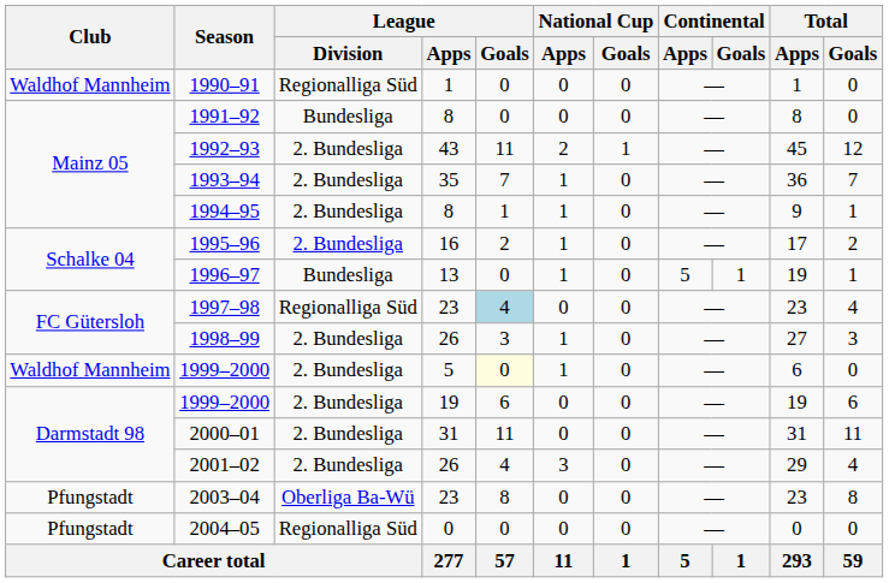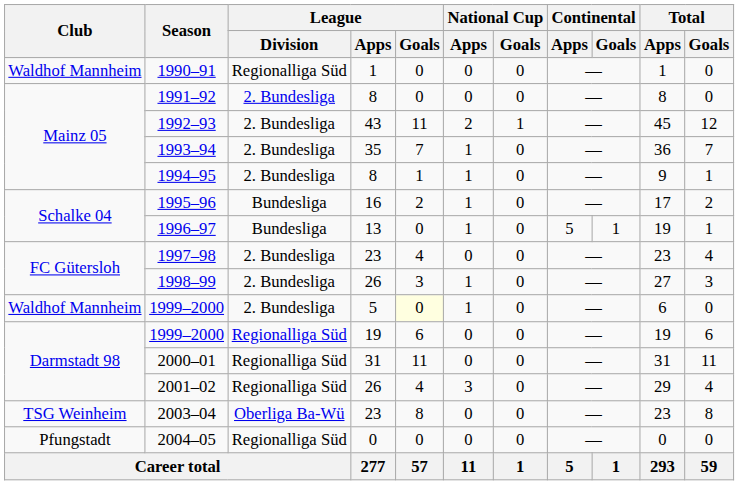 <table class="wikitable" style="text-align:center">
 <tr>
 <th rowspan="2">Club</th>
 <th rowspan="2">Season</th>
 <th colspan="3">League</th>
 <th colspan="2">National Cup</th>
 <th colspan="2">Continental</th>
 <th colspan="2">Total</th>
 </tr>
 <tr>
 <th>Division</th>
 <th>Apps</th>
 <th>Goals</th>
 <th>Apps</th>
 <th>Goals</th>
 <th>Apps</th>
 <th>Goals</th>
 <th>Apps</th>
 <th>Goals</th>
 </tr>
 <tr>
 <td><a href='#'>Waldhof Mannheim</a></td>
 <td><a href='#'>1990–91</a></td>
 <td>Regionalliga Süd</td>
 <td>1</td>
 <td>0</td>
 <td>0</td>
 <td>0</td>
 <td colspan="2">—</td>
 <td>1</td>
 <td>0</td>
 </tr>
 <tr>
 <td rowspan="4"><a href='#'>Mainz 05</a></td>
 <td><a href='#'>1991–92</a></td>
-<td>Bundesliga</td>
+<td><a href='#'>2. Bundesliga</a></td>
 <td>8</td>
 <td>0</td>
 <td>0</td>
 <td>0</td>
 <td colspan="2">—</td>
 <td>8</td>
 <td>0</td>
 </tr>
 <tr>
 <td><a href='#'>1992–93</a></td>
 <td>2. Bundesliga</td>
 <td>43</td>
 <td>11</td>
 <td>2</td>
 <td>1</td>
 <td colspan="2">—</td>
 <td>45</td>
 <td>12</td>
 </tr>
 <tr>
 <td><a href='#'>1993–94</a></td>
 <td>2. Bundesliga</td>
 <td>35</td>
 <td>7</td>
 <td>1</td>
 <td>0</td>
 <td colspan="2">—</td>
 <td>36</td>
 <td>7</td>
 </tr>
 <tr>
 <td><a href='#'>1994–95</a></td>
 <td>2. Bundesliga</td>
 <td>8</td>
 <td>1</td>
 <td>1</td>
 <td>0</td>
 <td colspan="2">—</td>
 <td>9</td>
 <td>1</td>
 </tr>
 <tr>
 <td rowspan="2"><a href='#'>Schalke 04</a></td>
 <td><a href='#'>1995–96</a></td>
-<td><a href='#'>2. Bundesliga</a></td>
+<td>Bundesliga</td>
 <td>16</td>
 <td>2</td>
 <td>1</td>
 <td>0</td>
 <td colspan="2">—</td>
 <td>17</td>
 <td>2</td>
 </tr>
 <tr>
 <td><a href='#'>1996–97</a></td>
 <td>Bundesliga</td>
 <td>13</td>
 <td>0</td>
 <td>1</td>
 <td>0</td>
 <td>5</td>
 <td>1</td>
 <td>19</td>
 <td>1</td>
 </tr>
 <tr>
 <td rowspan="2"><a href='#'>FC Gütersloh</a></td>
 <td><a href='#'>1997–98</a></td>
-<td>Regionalliga Süd</td>
+<td>2. Bundesliga</td>
 <td>23</td>
-<td style="background: lightblue;">4</td>
+<td>4</td>
 <td>0</td>
 <td>0</td>
 <td colspan="2">—</td>
 <td>23</td>
 <td>4</td>
 </tr>
 <tr>
 <td><a href='#'>1998–99</a></td>
 <td>2. Bundesliga</td>
 <td>26</td>
 <td>3</td>
 <td>1</td>
 <td>0</td>
 <td colspan="2">—</td>
 <td>27</td>
 <td>3</td>
 </tr>
 <tr>
 <td><a href='#'>Waldhof Mannheim</a></td>
 <td><a href='#'>1999–2000</a></td>
 <td>2. Bundesliga</td>
 <td>5</td>
 <td style="background: lightyellow;">0</td>
 <td>1</td>
 <td>0</td>
 <td colspan="2">—</td>
 <td>6</td>
 <td>0</td>
 </tr>
 <tr>
 <td rowspan="3"><a href='#'>Darmstadt 98</a></td>
 <td><a href='#'>1999–2000</a></td>
-<td>2. Bundesliga</td>
+<td><a href='#'>Regionalliga Süd</a></td>
 <td>19</td>
 <td>6</td>
 <td>0</td>
 <td>0</td>
 <td colspan="2">—</td>
 <td>19</td>
 <td>6</td>
 </tr>
 <tr>
 <td>2000–01</td>
-<td>2. Bundesliga</td>
+<td>Regionalliga Süd</td>
 <td>31</td>
 <td>11</td>
 <td>0</td>
 <td>0</td>
 <td colspan="2">—</td>
 <td>31</td>
 <td>11</td>
 </tr>
 <tr>
 <td>2001–02</td>
-<td>2. Bundesliga</td>
+<td>Regionalliga Süd</td>
 <td>26</td>
 <td>4</td>
 <td>3</td>
 <td>0</td>
 <td colspan="2">—</td>
 <td>29</td>
 <td>4</td>
 </tr>
 <tr>
-<td>Pfungstadt</td>
+<td><a href='#'>TSG Weinheim</a></td>
 <td>2003–04</td>
 <td><a href='#'>Oberliga Ba-Wü</a></td>
 <td>23</td>
 <td>8</td>
 <td>0</td>
 <td>0</td>
 <td colspan="2">—</td>
 <td>23</td>
 <td>8</td>
 </tr>
 <tr>
 <td>Pfungstadt</td>
 <td>2004–05</td>
 <td>Regionalliga Süd</td>
 <td>0</td>
 <td>0</td>
 <td>0</td>
 <td>0</td>
 <td colspan="2">—</td>
 <td>0</td>
 <td>0</td>
 </tr>
 <tr>
 <th colspan="3">Career total</th>
 <th>277</th>
 <th>57</th>
 <th>11</th>
 <th>1</th>
 <th>5</th>
 <th>1</th>
 <th>293</th>
 <th>59</th>
 </tr>
 </table>
